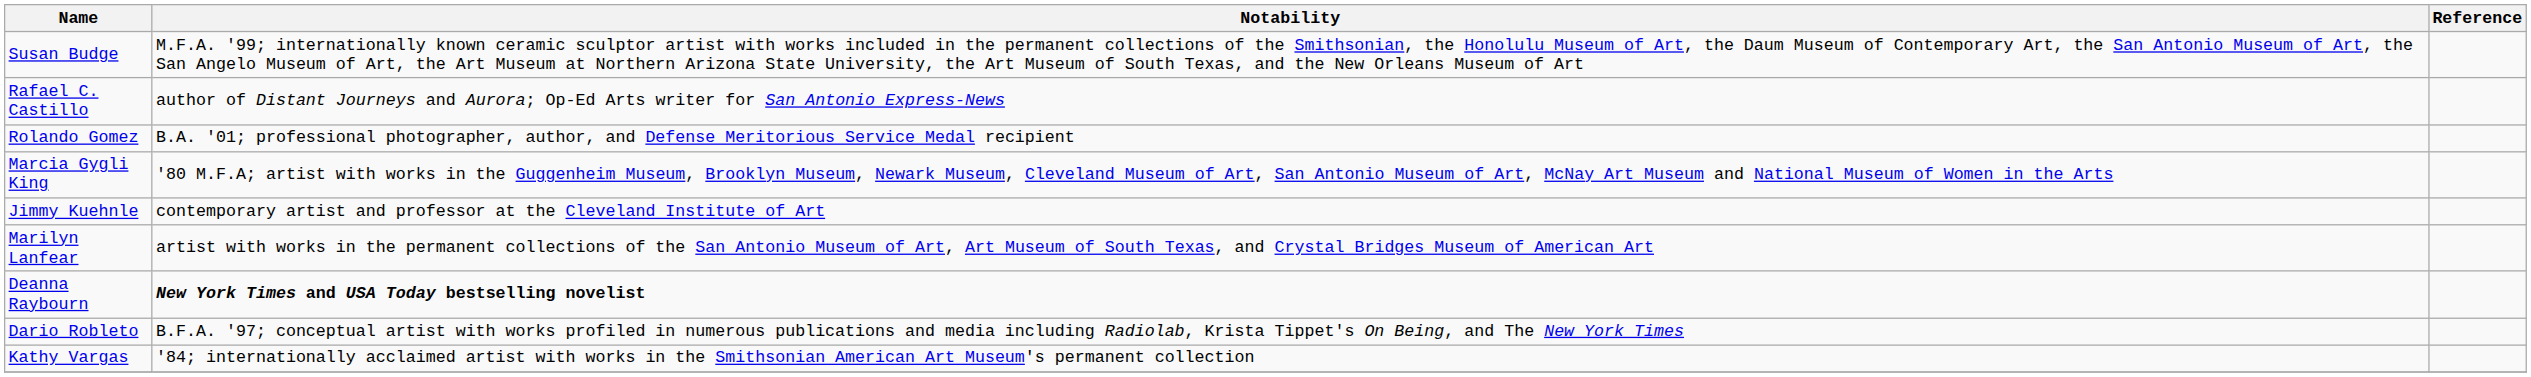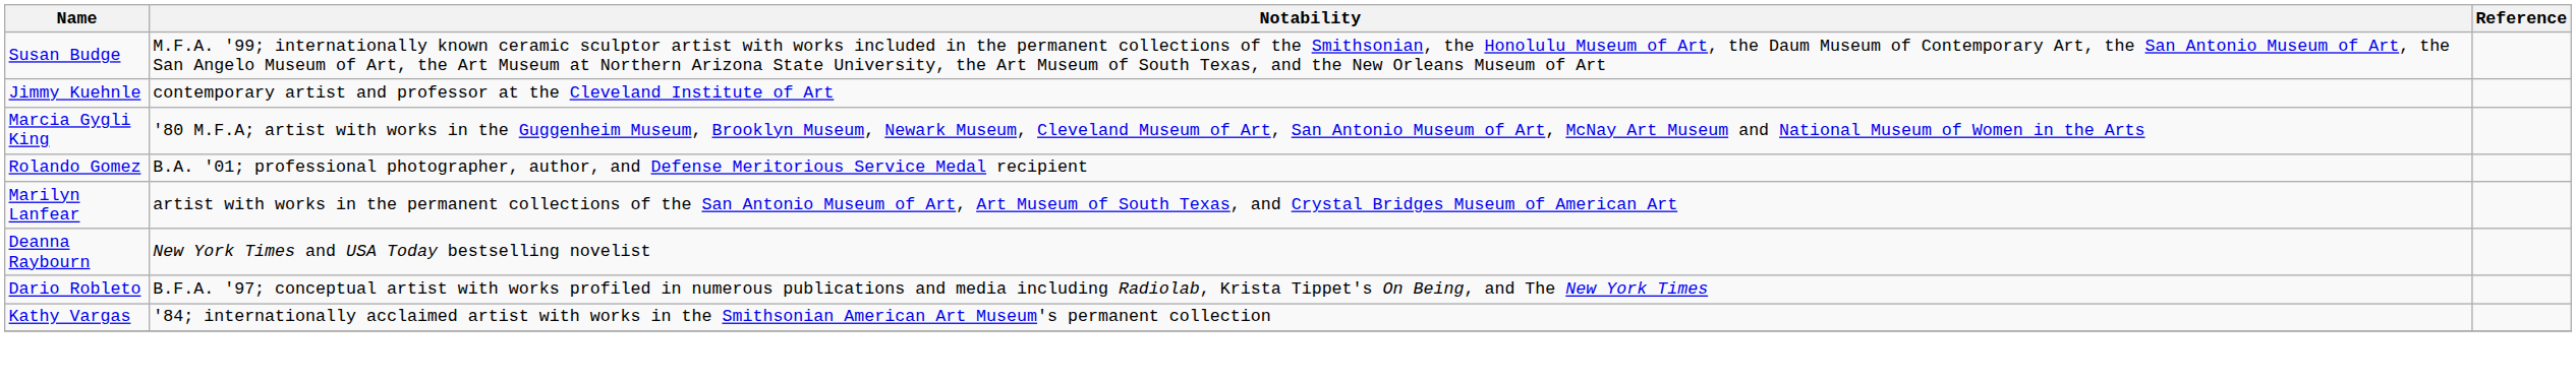 <table class="wikitable sortable">
 <tr>
 <th>Name</th>
 <th>Notability</th>
 <th>Reference</th>
 </tr>
 <tr>
 <td><a href='#'>Susan Budge</a></td>
 <td>M.F.A. '99; internationally known ceramic sculptor artist with works included in the permanent collections of the <a href='#'>Smithsonian</a>, the <a href='#'>Honolulu Museum of Art</a>, the Daum Museum of Contemporary Art, the <a href='#'>San Antonio Museum of Art</a>, the San Angelo Museum of Art, the Art Museum at Northern Arizona State University, the Art Museum of South Texas, and the New Orleans Museum of Art</td>
 <td></td>
 </tr>
 <tr>
-<td><a href='#'>Rafael C. Castillo</a></td>
-<td>author of <em>Distant Journeys</em> and <em>Aurora</em>; Op-Ed Arts writer for <em><a href='#'>San Antonio Express-News</a></em></td>
-<td></td>
-</tr>
-<tr>
-<td><a href='#'>Rolando Gomez</a></td>
-<td>B.A. '01; professional photographer, author, and <a href='#'>Defense Meritorious Service Medal</a> recipient</td>
+<td><a href='#'>Jimmy Kuehnle</a></td>
+<td>contemporary artist and professor at the <a href='#'>Cleveland Institute of Art</a></td>
 <td></td>
 </tr>
 <tr>
 <td><a href='#'>Marcia Gygli King</a></td>
 <td>'80 M.F.A; artist with works in the <a href='#'>Guggenheim Museum</a>, <a href='#'>Brooklyn Museum</a>, <a href='#'>Newark Museum</a>, <a href='#'>Cleveland Museum of Art</a>, <a href='#'>San Antonio Museum of Art</a>, <a href='#'>McNay Art Museum</a> and <a href='#'>National Museum of Women in the Arts</a></td>
 <td></td>
 </tr>
 <tr>
-<td><a href='#'>Jimmy Kuehnle</a></td>
-<td>contemporary artist and professor at the <a href='#'>Cleveland Institute of Art</a></td>
+<td><a href='#'>Rolando Gomez</a></td>
+<td>B.A. '01; professional photographer, author, and <a href='#'>Defense Meritorious Service Medal</a> recipient</td>
 <td></td>
 </tr>
 <tr>
 <td><a href='#'>Marilyn Lanfear</a></td>
 <td>artist with works in the permanent collections of the <a href='#'>San Antonio Museum of Art</a>, <a href='#'>Art Museum of South Texas</a>, and <a href='#'>Crystal Bridges Museum of American Art</a></td>
 <td></td>
 </tr>
 <tr>
 <td><a href='#'>Deanna Raybourn</a></td>
-<td><strong><em>New York Times</em> and <em>USA Today</em> bestselling novelist</strong></td>
+<td><em>New York Times</em> and <em>USA Today</em> bestselling novelist</td>
 <td></td>
 </tr>
 <tr>
 <td><a href='#'>Dario Robleto</a></td>
 <td>B.F.A. '97; conceptual artist with works profiled in numerous publications and media including <em>Radiolab</em>, Krista Tippet's <em>On Being</em>, and The <em><a href='#'>New York Times</a></em></td>
 <td></td>
 </tr>
 <tr>
 <td><a href='#'>Kathy Vargas</a></td>
 <td>'84; internationally acclaimed artist with works in the <a href='#'>Smithsonian American Art Museum</a>'s permanent collection</td>
 <td></td>
 </tr>
 <tr>
 </tr>
 </table>
